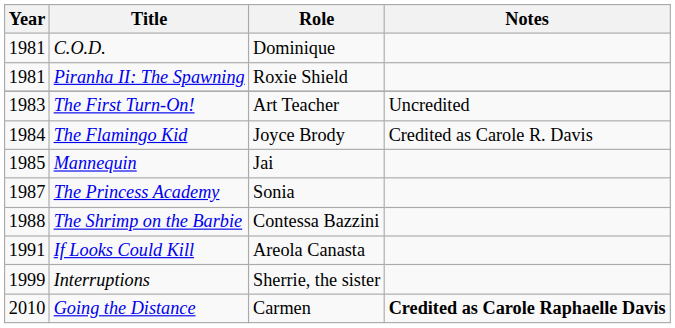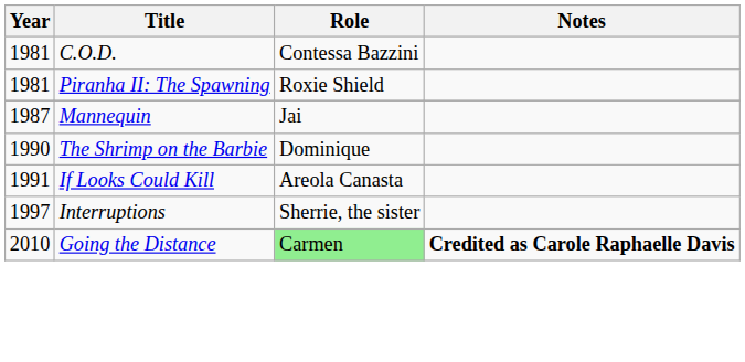 <table class="wikitable sortable">
 <tr>
 <th>Year</th>
 <th>Title</th>
 <th>Role</th>
 <th class="unsortable">Notes</th>
 </tr>
 <tr>
 <td>1981</td>
 <td><em>C.O.D.</em></td>
-<td>Dominique</td>
+<td>Contessa Bazzini</td>
 <td></td>
 </tr>
 <tr>
 <td>1981</td>
 <td><em><a href='#'>Piranha II: The Spawning</a></em></td>
 <td>Roxie Shield</td>
 <td></td>
 </tr>
 <tr>
 </tr>
 <tr>
-<td>1983</td>
-<td><em><a href='#'>The First Turn-On!</a></em></td>
-<td>Art Teacher</td>
-<td>Uncredited</td>
-</tr>
-<tr>
-<td>1984</td>
-<td><em><a href='#'>The Flamingo Kid</a></em></td>
-<td>Joyce Brody</td>
-<td>Credited as Carole R. Davis</td>
-</tr>
-<tr>
-<td>1985</td>
+<td>1987</td>
 <td><em><a href='#'>Mannequin</a></em></td>
 <td>Jai</td>
 <td></td>
 </tr>
 <tr>
-<td>1987</td>
-<td><em><a href='#'>The Princess Academy</a></em></td>
-<td>Sonia</td>
-<td></td>
-</tr>
-<tr>
-<td>1988</td>
+<td>1990</td>
 <td><em><a href='#'>The Shrimp on the Barbie</a></em></td>
-<td>Contessa Bazzini</td>
+<td>Dominique</td>
 <td></td>
 </tr>
 <tr>
 <td>1991</td>
 <td><em><a href='#'>If Looks Could Kill</a></em></td>
 <td>Areola Canasta</td>
 <td></td>
 </tr>
 <tr>
-<td>1999</td>
+<td>1997</td>
 <td><em>Interruptions</em></td>
 <td>Sherrie, the sister</td>
 <td></td>
 </tr>
 <tr>
 <td>2010</td>
 <td><em><a href='#'>Going the Distance</a></em></td>
-<td>Carmen</td>
+<td style="background: lightgreen;">Carmen</td>
 <td><strong>Credited as Carole Raphaelle Davis</strong></td>
 </tr>
 </table>
